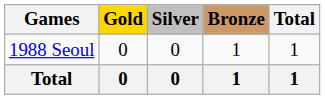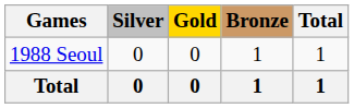 <table class="wikitable sortable" style="text-align:center">
 <tr>
 <th>Games</th>
+<th style="background-color:silver;">Silver</th>
 <th style="background-color:gold;">Gold</th>
-<th style="background-color:silver;">Silver</th>
 <th style="background-color:#c96;">Bronze</th>
 <th>Total</th>
 </tr>
 <tr>
 <td align=left> <a href='#'>1988 Seoul</a></td>
 <td>0</td>
 <td>0</td>
 <td>1</td>
 <td>1</td>
 </tr>
 <tr>
 <th>Total</th>
 <th>0</th>
 <th>0</th>
 <th>1</th>
 <th>1</th>
 </tr>
 </table>
